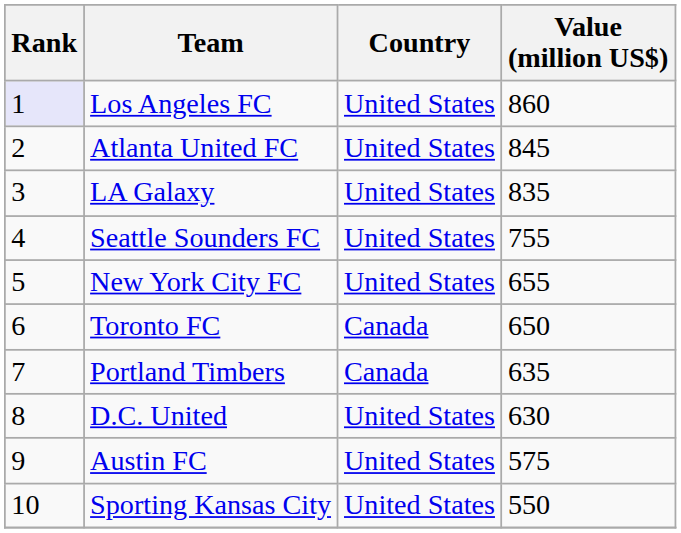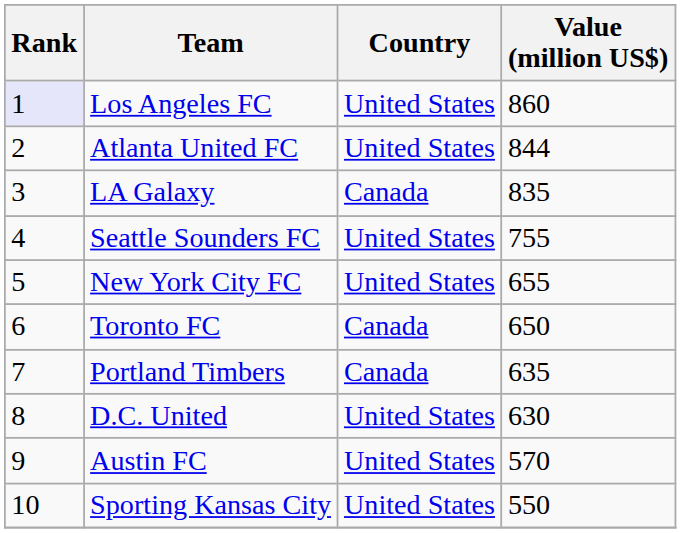 <table class="sortable wikitable">
 <tr>
 <th>Rank</th>
 <th>Team</th>
 <th>Country</th>
 <th>Value<br>(million US$)</th>
 </tr>
 <tr>
 <td style="background: lavender;">1</td>
 <td><a href='#'>Los Angeles FC</a></td>
 <td> <a href='#'>United States</a></td>
 <td>860</td>
 </tr>
 <tr>
 <td>2</td>
 <td><a href='#'>Atlanta United FC</a></td>
 <td> <a href='#'>United States</a></td>
-<td>845</td>
+<td>844</td>
 </tr>
 <tr>
 <td>3</td>
 <td><a href='#'>LA Galaxy</a></td>
-<td> <a href='#'>United States</a></td>
+<td> <a href='#'>Canada</a></td>
 <td>835</td>
 </tr>
 <tr>
 <td>4</td>
 <td><a href='#'>Seattle Sounders FC</a></td>
 <td> <a href='#'>United States</a></td>
 <td>755</td>
 </tr>
 <tr>
 <td>5</td>
 <td><a href='#'>New York City FC</a></td>
 <td> <a href='#'>United States</a></td>
 <td>655</td>
 </tr>
 <tr>
 <td>6</td>
 <td><a href='#'>Toronto FC</a></td>
 <td> <a href='#'>Canada</a></td>
 <td>650</td>
 </tr>
 <tr>
 <td>7</td>
 <td><a href='#'>Portland Timbers</a></td>
 <td> <a href='#'>Canada</a></td>
 <td>635</td>
 </tr>
 <tr>
 <td>8</td>
 <td><a href='#'>D.C. United</a></td>
 <td> <a href='#'>United States</a></td>
 <td>630</td>
 </tr>
 <tr>
 <td>9</td>
 <td><a href='#'>Austin FC</a></td>
 <td> <a href='#'>United States</a></td>
-<td>575</td>
+<td>570</td>
 </tr>
 <tr>
 <td>10</td>
 <td><a href='#'>Sporting Kansas City</a></td>
 <td> <a href='#'>United States</a></td>
 <td>550</td>
 </tr>
 <tr>
 </tr>
 </table>
